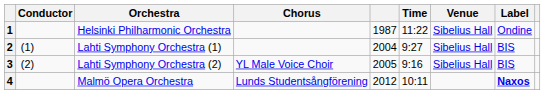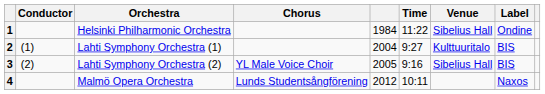 <table class="wikitable" style="margin-right: 0; font-size: 95%">
 <tr>
 <th scope="col"></th>
 <th scope="col">Conductor</th>
 <th scope="col">Orchestra</th>
 <th scope="col">Chorus</th>
 <th scope="col"></th>
 <th scope="col">Time</th>
 <th scope="col">Venue</th>
 <th scope="col">Label</th>
 <th scope="col" class="unsortable"></th>
 </tr>
 <tr>
 <th scope="row">1</th>
 <td></td>
 <td><a href='#'>Helsinki Philharmonic Orchestra</a></td>
 <td></td>
-<td>1987</td>
+<td>1984</td>
 <td>11:22</td>
 <td><a href='#'>Sibelius Hall</a></td>
 <td><a href='#'>Ondine</a></td>
 <td></td>
 </tr>
 <tr>
 <th scope="row">2</th>
 <td> (1)</td>
 <td><a href='#'>Lahti Symphony Orchestra</a> (1)</td>
 <td></td>
 <td>2004</td>
 <td>9:27</td>
-<td><a href='#'>Sibelius Hall</a></td>
+<td><a href='#'>Kulttuuritalo</a></td>
 <td><a href='#'>BIS</a></td>
 <td></td>
 </tr>
 <tr>
 <th scope="row">3</th>
 <td> (2)</td>
 <td><a href='#'>Lahti Symphony Orchestra</a> (2)</td>
 <td><a href='#'>YL Male Voice Choir</a></td>
 <td>2005</td>
 <td>9:16</td>
 <td><a href='#'>Sibelius Hall</a></td>
 <td><a href='#'>BIS</a></td>
 <td></td>
 </tr>
 <tr>
 <th scope="row">4</th>
 <td></td>
 <td><a href='#'>Malmö Opera Orchestra</a></td>
 <td><a href='#'>Lunds Studentsångförening</a></td>
 <td>2012</td>
 <td>10:11</td>
 <td></td>
-<td><strong><a href='#'>Naxos</a></strong></td>
+<td><a href='#'>Naxos</a></td>
 <td></td>
 </tr>
 </table>
